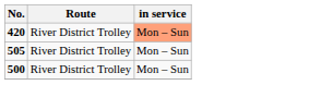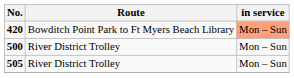 <table class="wikitable">
 <tr>
 <th>No.</th>
 <th>Route</th>
 <th>in service</th>
 </tr>
 <tr>
 <td><strong>420</strong></td>
+<td>Bowditch Point Park to Ft Myers Beach Library</td>
+<td style="background: lightsalmon;">Mon – Sun</td>
+</tr>
+<tr>
+<td><strong>500</strong></td>
 <td>River District Trolley</td>
-<td style="background: lightsalmon;">Mon – Sun</td>
+<td>Mon – Sun</td>
 </tr>
 <tr>
 <td><strong>505</strong></td>
 <td>River District Trolley</td>
 <td>Mon – Sun</td>
 </tr>
 <tr>
-<td><strong>500</strong></td>
-<td>River District Trolley</td>
-<td>Mon – Sun</td>
-</tr>
-<tr>
 </tr>
 </table>
